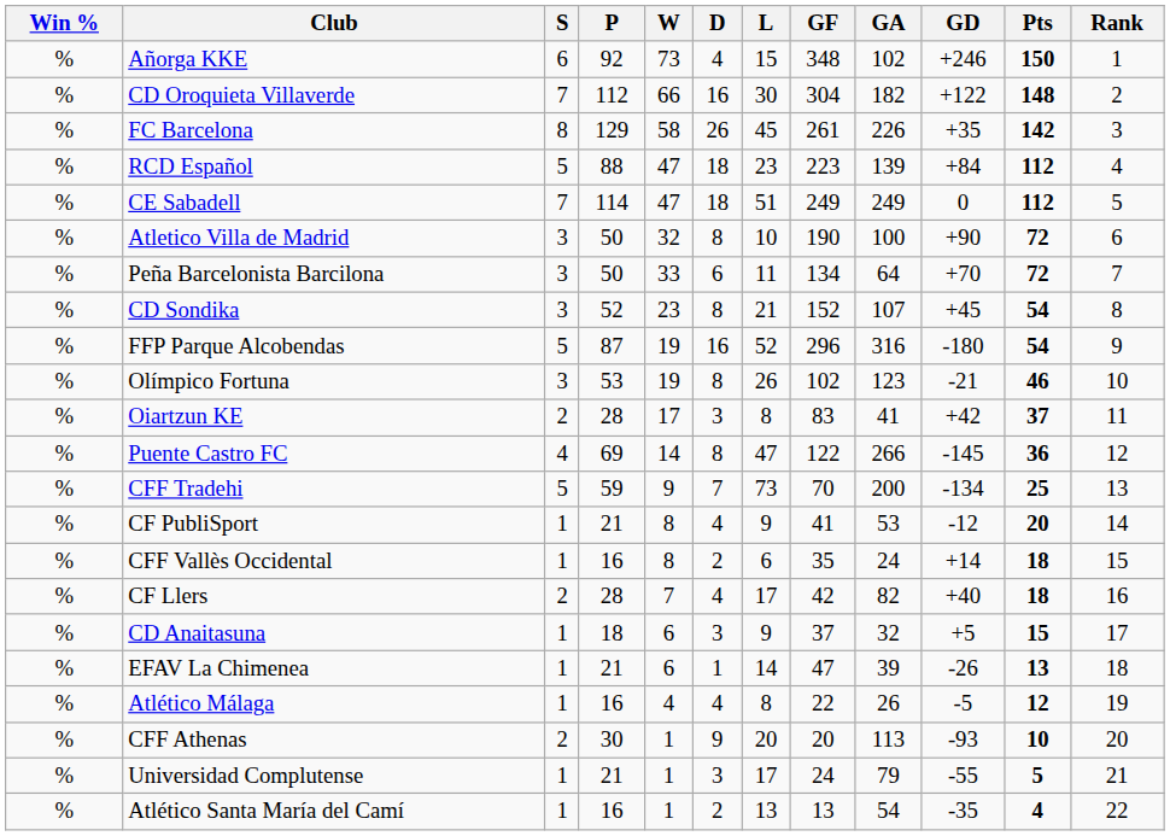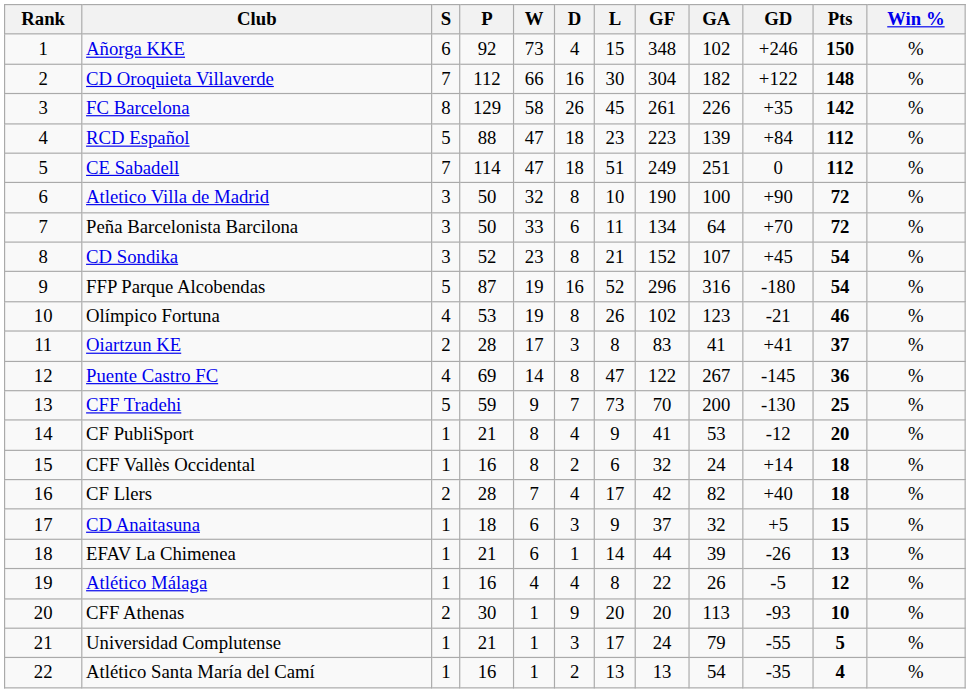 <table class="wikitable sortable" style="width:65%; text-align: center;">
 <tr>
-<th><a href='#'>Win %</a></th>
+<th>Rank</th>
 <th>Club</th>
 <th>S</th>
 <th>P</th>
 <th>W</th>
 <th>D</th>
 <th>L</th>
 <th>GF</th>
 <th>GA</th>
 <th>GD</th>
 <th>Pts</th>
-<th>Rank</th>
+<th><a href='#'>Win %</a></th>
 </tr>
 <tr>
-<td>%</td>
+<td align=center>1</td>
 <td align=left><a href='#'>Añorga KKE</a></td>
 <td>6</td>
 <td>92</td>
 <td>73</td>
 <td>4</td>
 <td>15</td>
 <td>348</td>
 <td>102</td>
 <td>+246</td>
 <td><strong>150</strong></td>
-<td align=center>1</td>
+<td>%</td>
 </tr>
 <tr>
-<td>%</td>
+<td align=center>2</td>
 <td align=left><a href='#'>CD Oroquieta Villaverde</a></td>
 <td>7</td>
 <td>112</td>
 <td>66</td>
 <td>16</td>
 <td>30</td>
 <td>304</td>
 <td>182</td>
 <td>+122</td>
 <td><strong>148</strong></td>
-<td align=center>2</td>
+<td>%</td>
 </tr>
 <tr>
-<td>%</td>
+<td align=center>3</td>
 <td align=left><a href='#'>FC Barcelona</a></td>
 <td>8</td>
 <td>129</td>
 <td>58</td>
 <td>26</td>
 <td>45</td>
 <td>261</td>
 <td>226</td>
 <td>+35</td>
 <td><strong>142</strong></td>
-<td align=center>3</td>
+<td>%</td>
 </tr>
 <tr>
-<td>%</td>
+<td align=center>4</td>
 <td align=left><a href='#'>RCD Español</a></td>
 <td>5</td>
 <td>88</td>
 <td>47</td>
 <td>18</td>
 <td>23</td>
 <td>223</td>
 <td>139</td>
 <td>+84</td>
 <td><strong>112</strong></td>
-<td align=center>4</td>
+<td>%</td>
 </tr>
 <tr>
-<td>%</td>
+<td align=center>5</td>
 <td align=left><a href='#'>CE Sabadell</a></td>
 <td>7</td>
 <td>114</td>
 <td>47</td>
 <td>18</td>
 <td>51</td>
 <td>249</td>
-<td>249</td>
+<td>251</td>
 <td>0</td>
 <td><strong>112</strong></td>
-<td align=center>5</td>
+<td>%</td>
 </tr>
 <tr>
-<td>%</td>
+<td align=center>6</td>
 <td align=left><a href='#'>Atletico Villa de Madrid</a></td>
 <td>3</td>
 <td>50</td>
 <td>32</td>
 <td>8</td>
 <td>10</td>
 <td>190</td>
 <td>100</td>
 <td>+90</td>
 <td><strong>72</strong></td>
-<td align=center>6</td>
+<td>%</td>
 </tr>
 <tr>
-<td>%</td>
+<td align=center>7</td>
 <td align=left>Peña Barcelonista Barcilona</td>
 <td>3</td>
 <td>50</td>
 <td>33</td>
 <td>6</td>
 <td>11</td>
 <td>134</td>
 <td>64</td>
 <td>+70</td>
 <td><strong>72</strong></td>
-<td align=center>7</td>
+<td>%</td>
 </tr>
 <tr>
-<td>%</td>
+<td align=center>8</td>
 <td align=left><a href='#'>CD Sondika</a></td>
 <td>3</td>
 <td>52</td>
 <td>23</td>
 <td>8</td>
 <td>21</td>
 <td>152</td>
 <td>107</td>
 <td>+45</td>
 <td><strong>54</strong></td>
-<td align=center>8</td>
+<td>%</td>
 </tr>
 <tr>
-<td>%</td>
+<td align=center>9</td>
 <td align=left>FFP Parque Alcobendas</td>
 <td>5</td>
 <td>87</td>
 <td>19</td>
 <td>16</td>
 <td>52</td>
 <td>296</td>
 <td>316</td>
 <td>-180</td>
 <td><strong>54</strong></td>
-<td align=center>9</td>
+<td>%</td>
 </tr>
 <tr>
-<td>%</td>
+<td align=center>10</td>
 <td align=left>Olímpico Fortuna</td>
-<td>3</td>
+<td>4</td>
 <td>53</td>
 <td>19</td>
 <td>8</td>
 <td>26</td>
 <td>102</td>
 <td>123</td>
 <td>-21</td>
 <td><strong>46</strong></td>
-<td align=center>10</td>
+<td>%</td>
 </tr>
 <tr>
-<td>%</td>
+<td align=center>11</td>
 <td align=left><a href='#'>Oiartzun KE</a></td>
 <td>2</td>
 <td>28</td>
 <td>17</td>
 <td>3</td>
 <td>8</td>
 <td>83</td>
 <td>41</td>
-<td>+42</td>
+<td>+41</td>
 <td><strong>37</strong></td>
-<td align=center>11</td>
+<td>%</td>
 </tr>
 <tr>
-<td>%</td>
+<td align=center>12</td>
 <td align=left><a href='#'>Puente Castro FC</a></td>
 <td>4</td>
 <td>69</td>
 <td>14</td>
 <td>8</td>
 <td>47</td>
 <td>122</td>
-<td>266</td>
+<td>267</td>
 <td>-145</td>
 <td><strong>36</strong></td>
-<td align=center>12</td>
+<td>%</td>
 </tr>
 <tr>
-<td>%</td>
+<td align=center>13</td>
 <td align=left><a href='#'>CFF Tradehi</a></td>
 <td>5</td>
 <td>59</td>
 <td>9</td>
 <td>7</td>
 <td>73</td>
 <td>70</td>
 <td>200</td>
-<td>-134</td>
+<td>-130</td>
 <td><strong>25</strong></td>
-<td align=center>13</td>
+<td>%</td>
 </tr>
 <tr>
-<td>%</td>
+<td align=center>14</td>
 <td align=left>CF PubliSport</td>
 <td>1</td>
 <td>21</td>
 <td>8</td>
 <td>4</td>
 <td>9</td>
 <td>41</td>
 <td>53</td>
 <td>-12</td>
 <td><strong>20</strong></td>
-<td align=center>14</td>
+<td>%</td>
 </tr>
 <tr>
-<td>%</td>
+<td align=center>15</td>
 <td align=left>CFF Vallès Occidental</td>
 <td>1</td>
 <td>16</td>
 <td>8</td>
 <td>2</td>
 <td>6</td>
-<td>35</td>
+<td>32</td>
 <td>24</td>
 <td>+14</td>
 <td><strong>18</strong></td>
-<td align=center>15</td>
+<td>%</td>
 </tr>
 <tr>
-<td>%</td>
+<td align=center>16</td>
 <td align=left>CF Llers</td>
 <td>2</td>
 <td>28</td>
 <td>7</td>
 <td>4</td>
 <td>17</td>
 <td>42</td>
 <td>82</td>
 <td>+40</td>
 <td><strong>18</strong></td>
-<td align=center>16</td>
+<td>%</td>
 </tr>
 <tr>
-<td>%</td>
+<td align=center>17</td>
 <td align=left><a href='#'>CD Anaitasuna</a></td>
 <td>1</td>
 <td>18</td>
 <td>6</td>
 <td>3</td>
 <td>9</td>
 <td>37</td>
 <td>32</td>
 <td>+5</td>
 <td><strong>15</strong></td>
-<td align=center>17</td>
+<td>%</td>
 </tr>
 <tr>
-<td>%</td>
+<td align=center>18</td>
 <td align=left>EFAV La Chimenea</td>
 <td>1</td>
 <td>21</td>
 <td>6</td>
 <td>1</td>
 <td>14</td>
-<td>47</td>
+<td>44</td>
 <td>39</td>
 <td>-26</td>
 <td><strong>13</strong></td>
-<td align=center>18</td>
+<td>%</td>
 </tr>
 <tr>
-<td>%</td>
+<td align=center>19</td>
 <td align=left><a href='#'>Atlético Málaga</a></td>
 <td>1</td>
 <td>16</td>
 <td>4</td>
 <td>4</td>
 <td>8</td>
 <td>22</td>
 <td>26</td>
 <td>-5</td>
 <td><strong>12</strong></td>
-<td align=center>19</td>
+<td>%</td>
 </tr>
 <tr>
-<td>%</td>
+<td align=center>20</td>
 <td align=left>CFF Athenas</td>
 <td>2</td>
 <td>30</td>
 <td>1</td>
 <td>9</td>
 <td>20</td>
 <td>20</td>
 <td>113</td>
 <td>-93</td>
 <td><strong>10</strong></td>
-<td align=center>20</td>
+<td>%</td>
 </tr>
 <tr>
-<td>%</td>
+<td align=center>21</td>
 <td align=left>Universidad Complutense</td>
 <td>1</td>
 <td>21</td>
 <td>1</td>
 <td>3</td>
 <td>17</td>
 <td>24</td>
 <td>79</td>
 <td>-55</td>
 <td><strong>5</strong></td>
-<td align=center>21</td>
+<td>%</td>
 </tr>
 <tr>
-<td>%</td>
+<td align=center>22</td>
 <td align=left>Atlético Santa María del Camí</td>
 <td>1</td>
 <td>16</td>
 <td>1</td>
 <td>2</td>
 <td>13</td>
 <td>13</td>
 <td>54</td>
 <td>-35</td>
 <td><strong>4</strong></td>
-<td align=center>22</td>
+<td>%</td>
 </tr>
 </table>
